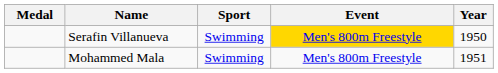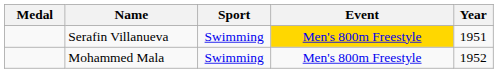 <table class="wikitable"  style="font-size:100%;  text-align:center;">
 <tr>
 <th width="65">Medal</th>
 <th width="150">Name</th>
 <th width="80">Sport</th>
 <th width="210">Event</th>
 <th width="40">Year</th>
 </tr>
 <tr>
 <td></td>
 <td align=left>Serafin Villanueva</td>
 <td><a href='#'>Swimming</a></td>
 <td style="background: gold;"><a href='#'>Men's 800m Freestyle</a></td>
-<td>1950</td>
+<td>1951</td>
 </tr>
 <tr>
 <td></td>
 <td align=left>Mohammed Mala</td>
 <td><a href='#'>Swimming</a></td>
 <td><a href='#'>Men's 800m Freestyle</a></td>
-<td>1951</td>
+<td>1952</td>
 </tr>
 </table>
